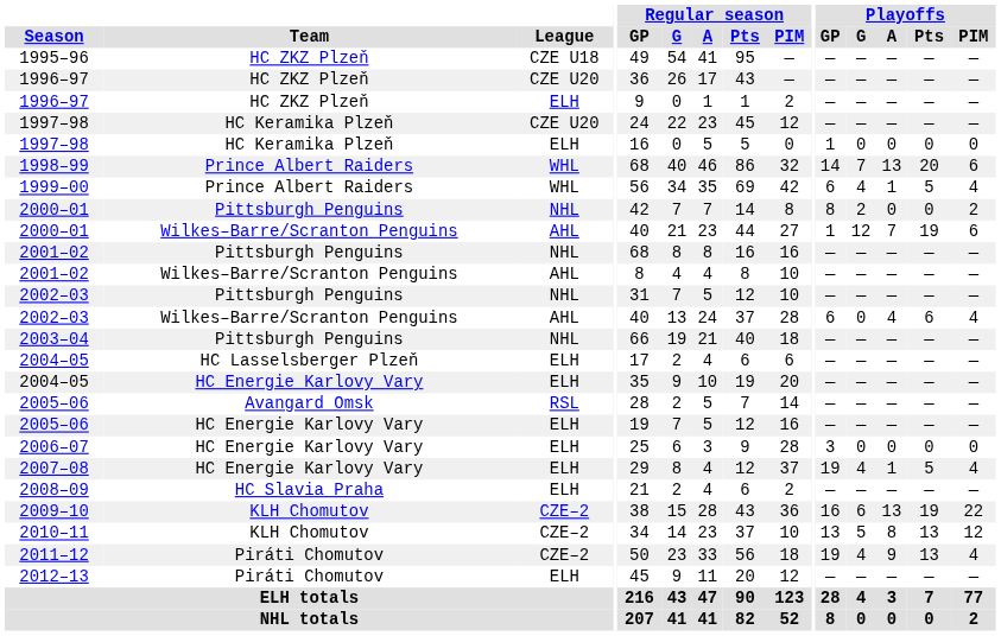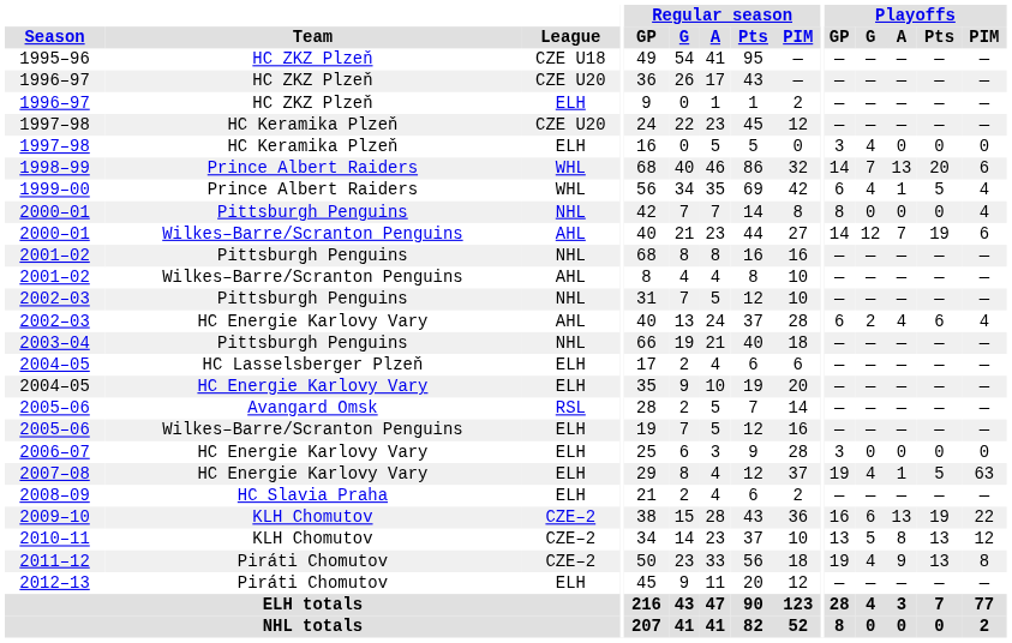 <table border="0" cellpadding="1" cellspacing="0" style="text-align:center; width:60em">
 <tr bgcolor="#e0e0e0">
 <th colspan="3" bgcolor="#ffffff"></th>
 <th rowspan="100" bgcolor="#ffffff"></th>
 <th colspan="5"><a href='#'>Regular season</a></th>
 <th rowspan="100" bgcolor="#ffffff"></th>
 <th colspan="5"><a href='#'>Playoffs</a></th>
 </tr>
 <tr bgcolor="#e0e0e0">
 <th><a href='#'>Season</a></th>
 <th>Team</th>
 <th>League</th>
 <th>GP</th>
 <th><a href='#'>G</a></th>
 <th><a href='#'>A</a></th>
 <th><a href='#'>Pts</a></th>
 <th><a href='#'>PIM</a></th>
 <th>GP</th>
 <th>G</th>
 <th>A</th>
 <th>Pts</th>
 <th>PIM</th>
 </tr>
 <tr>
 <td>1995–96</td>
 <td><a href='#'>HC ZKZ Plzeň</a></td>
 <td>CZE U18</td>
 <td>49</td>
 <td>54</td>
 <td>41</td>
 <td>95</td>
 <td>—</td>
 <td>—</td>
 <td>—</td>
 <td>—</td>
 <td>—</td>
 <td>—</td>
 </tr>
 <tr bgcolor="#f0f0f0">
 <td>1996–97</td>
 <td>HC ZKZ Plzeň</td>
 <td>CZE U20</td>
 <td>36</td>
 <td>26</td>
 <td>17</td>
 <td>43</td>
 <td>—</td>
 <td>—</td>
 <td>—</td>
 <td>—</td>
 <td>—</td>
 <td>—</td>
 </tr>
 <tr>
 <td><a href='#'>1996–97</a></td>
 <td>HC ZKZ Plzeň</td>
 <td><a href='#'>ELH</a></td>
 <td>9</td>
 <td>0</td>
 <td>1</td>
 <td>1</td>
 <td>2</td>
 <td>—</td>
 <td>—</td>
 <td>—</td>
 <td>—</td>
 <td>—</td>
 </tr>
 <tr bgcolor="#f0f0f0">
 <td>1997–98</td>
 <td>HC Keramika Plzeň</td>
 <td>CZE U20</td>
 <td>24</td>
 <td>22</td>
 <td>23</td>
 <td>45</td>
 <td>12</td>
 <td>—</td>
 <td>—</td>
 <td>—</td>
 <td>—</td>
 <td>—</td>
 </tr>
 <tr>
 <td><a href='#'>1997–98</a></td>
 <td>HC Keramika Plzeň</td>
 <td>ELH</td>
 <td>16</td>
 <td>0</td>
 <td>5</td>
 <td>5</td>
 <td>0</td>
-<td>1</td>
-<td>0</td>
+<td>3</td>
+<td>4</td>
 <td>0</td>
 <td>0</td>
 <td>0</td>
 </tr>
 <tr bgcolor="#f0f0f0">
 <td><a href='#'>1998–99</a></td>
 <td><a href='#'>Prince Albert Raiders</a></td>
 <td><a href='#'>WHL</a></td>
 <td>68</td>
 <td>40</td>
 <td>46</td>
 <td>86</td>
 <td>32</td>
 <td>14</td>
 <td>7</td>
 <td>13</td>
 <td>20</td>
 <td>6</td>
 </tr>
 <tr>
 <td><a href='#'>1999–00</a></td>
 <td>Prince Albert Raiders</td>
 <td>WHL</td>
 <td>56</td>
 <td>34</td>
 <td>35</td>
 <td>69</td>
 <td>42</td>
 <td>6</td>
 <td>4</td>
 <td>1</td>
 <td>5</td>
 <td>4</td>
 </tr>
 <tr bgcolor="#f0f0f0">
 <td><a href='#'>2000–01</a></td>
 <td><a href='#'>Pittsburgh Penguins</a></td>
 <td><a href='#'>NHL</a></td>
 <td>42</td>
 <td>7</td>
 <td>7</td>
 <td>14</td>
 <td>8</td>
 <td>8</td>
-<td>2</td>
 <td>0</td>
 <td>0</td>
-<td>2</td>
+<td>0</td>
+<td>4</td>
 </tr>
 <tr>
 <td><a href='#'>2000–01</a></td>
 <td><a href='#'>Wilkes–Barre/Scranton Penguins</a></td>
 <td><a href='#'>AHL</a></td>
 <td>40</td>
 <td>21</td>
 <td>23</td>
 <td>44</td>
 <td>27</td>
-<td>1</td>
+<td>14</td>
 <td>12</td>
 <td>7</td>
 <td>19</td>
 <td>6</td>
 </tr>
 <tr bgcolor="#f0f0f0">
 <td><a href='#'>2001–02</a></td>
 <td>Pittsburgh Penguins</td>
 <td>NHL</td>
 <td>68</td>
 <td>8</td>
 <td>8</td>
 <td>16</td>
 <td>16</td>
 <td>—</td>
 <td>—</td>
 <td>—</td>
 <td>—</td>
 <td>—</td>
 </tr>
 <tr>
 <td><a href='#'>2001–02</a></td>
 <td>Wilkes–Barre/Scranton Penguins</td>
 <td>AHL</td>
 <td>8</td>
 <td>4</td>
 <td>4</td>
 <td>8</td>
 <td>10</td>
 <td>—</td>
 <td>—</td>
 <td>—</td>
 <td>—</td>
 <td>—</td>
 </tr>
 <tr bgcolor="#f0f0f0">
 <td><a href='#'>2002–03</a></td>
 <td>Pittsburgh Penguins</td>
 <td>NHL</td>
 <td>31</td>
 <td>7</td>
 <td>5</td>
 <td>12</td>
 <td>10</td>
 <td>—</td>
 <td>—</td>
 <td>—</td>
 <td>—</td>
 <td>—</td>
 </tr>
 <tr>
 <td><a href='#'>2002–03</a></td>
-<td>Wilkes–Barre/Scranton Penguins</td>
+<td>HC Energie Karlovy Vary</td>
 <td>AHL</td>
 <td>40</td>
 <td>13</td>
 <td>24</td>
 <td>37</td>
 <td>28</td>
 <td>6</td>
-<td>0</td>
+<td>2</td>
 <td>4</td>
 <td>6</td>
 <td>4</td>
 </tr>
 <tr bgcolor="#f0f0f0">
 <td><a href='#'>2003–04</a></td>
 <td>Pittsburgh Penguins</td>
 <td>NHL</td>
 <td>66</td>
 <td>19</td>
 <td>21</td>
 <td>40</td>
 <td>18</td>
 <td>—</td>
 <td>—</td>
 <td>—</td>
 <td>—</td>
 <td>—</td>
 </tr>
 <tr>
 <td><a href='#'>2004–05</a></td>
 <td>HC Lasselsberger Plzeň</td>
 <td>ELH</td>
 <td>17</td>
 <td>2</td>
 <td>4</td>
 <td>6</td>
 <td>6</td>
 <td>—</td>
 <td>—</td>
 <td>—</td>
 <td>—</td>
 <td>—</td>
 </tr>
 <tr bgcolor="#f0f0f0">
 <td>2004–05</td>
 <td><a href='#'>HC Energie Karlovy Vary</a></td>
 <td>ELH</td>
 <td>35</td>
 <td>9</td>
 <td>10</td>
 <td>19</td>
 <td>20</td>
 <td>—</td>
 <td>—</td>
 <td>—</td>
 <td>—</td>
 <td>—</td>
 </tr>
 <tr>
 <td><a href='#'>2005–06</a></td>
 <td><a href='#'>Avangard Omsk</a></td>
 <td><a href='#'>RSL</a></td>
 <td>28</td>
 <td>2</td>
 <td>5</td>
 <td>7</td>
 <td>14</td>
 <td>—</td>
 <td>—</td>
 <td>—</td>
 <td>—</td>
 <td>—</td>
 </tr>
 <tr bgcolor="#f0f0f0">
 <td><a href='#'>2005–06</a></td>
-<td>HC Energie Karlovy Vary</td>
+<td>Wilkes–Barre/Scranton Penguins</td>
 <td>ELH</td>
 <td>19</td>
 <td>7</td>
 <td>5</td>
 <td>12</td>
 <td>16</td>
 <td>—</td>
 <td>—</td>
 <td>—</td>
 <td>—</td>
 <td>—</td>
 </tr>
 <tr>
 <td><a href='#'>2006–07</a></td>
 <td>HC Energie Karlovy Vary</td>
 <td>ELH</td>
 <td>25</td>
 <td>6</td>
 <td>3</td>
 <td>9</td>
 <td>28</td>
 <td>3</td>
 <td>0</td>
 <td>0</td>
 <td>0</td>
 <td>0</td>
 </tr>
 <tr bgcolor="#f0f0f0">
 <td><a href='#'>2007–08</a></td>
 <td>HC Energie Karlovy Vary</td>
 <td>ELH</td>
 <td>29</td>
 <td>8</td>
 <td>4</td>
 <td>12</td>
 <td>37</td>
 <td>19</td>
 <td>4</td>
 <td>1</td>
 <td>5</td>
-<td>4</td>
+<td>63</td>
 </tr>
 <tr>
 <td><a href='#'>2008–09</a></td>
 <td><a href='#'>HC Slavia Praha</a></td>
 <td>ELH</td>
 <td>21</td>
 <td>2</td>
 <td>4</td>
 <td>6</td>
 <td>2</td>
 <td>—</td>
 <td>—</td>
 <td>—</td>
 <td>—</td>
 <td>—</td>
 </tr>
 <tr bgcolor="#f0f0f0">
 <td><a href='#'>2009–10</a></td>
 <td><a href='#'>KLH Chomutov</a></td>
 <td><a href='#'>CZE–2</a></td>
 <td>38</td>
 <td>15</td>
 <td>28</td>
 <td>43</td>
 <td>36</td>
 <td>16</td>
 <td>6</td>
 <td>13</td>
 <td>19</td>
 <td>22</td>
 </tr>
 <tr>
 <td><a href='#'>2010–11</a></td>
 <td>KLH Chomutov</td>
 <td>CZE–2</td>
 <td>34</td>
 <td>14</td>
 <td>23</td>
 <td>37</td>
 <td>10</td>
 <td>13</td>
 <td>5</td>
 <td>8</td>
 <td>13</td>
 <td>12</td>
 </tr>
 <tr bgcolor="#f0f0f0">
 <td><a href='#'>2011–12</a></td>
 <td>Piráti Chomutov</td>
 <td>CZE–2</td>
 <td>50</td>
 <td>23</td>
 <td>33</td>
 <td>56</td>
 <td>18</td>
 <td>19</td>
 <td>4</td>
 <td>9</td>
 <td>13</td>
-<td>4</td>
+<td>8</td>
 </tr>
 <tr>
 <td><a href='#'>2012–13</a></td>
 <td>Piráti Chomutov</td>
 <td>ELH</td>
 <td>45</td>
 <td>9</td>
 <td>11</td>
 <td>20</td>
 <td>12</td>
 <td>—</td>
 <td>—</td>
 <td>—</td>
 <td>—</td>
 <td>—</td>
 </tr>
 <tr bgcolor="#e0e0e0">
 <th colspan="3">ELH totals</th>
 <th>216</th>
 <th>43</th>
 <th>47</th>
 <th>90</th>
 <th>123</th>
 <th>28</th>
 <th>4</th>
 <th>3</th>
 <th>7</th>
 <th>77</th>
 </tr>
 <tr bgcolor="#e0e0e0">
 <th colspan="3">NHL totals</th>
 <th>207</th>
 <th>41</th>
 <th>41</th>
 <th>82</th>
 <th>52</th>
 <th>8</th>
 <th>0</th>
 <th>0</th>
 <th>0</th>
 <th>2</th>
 </tr>
 </table>
